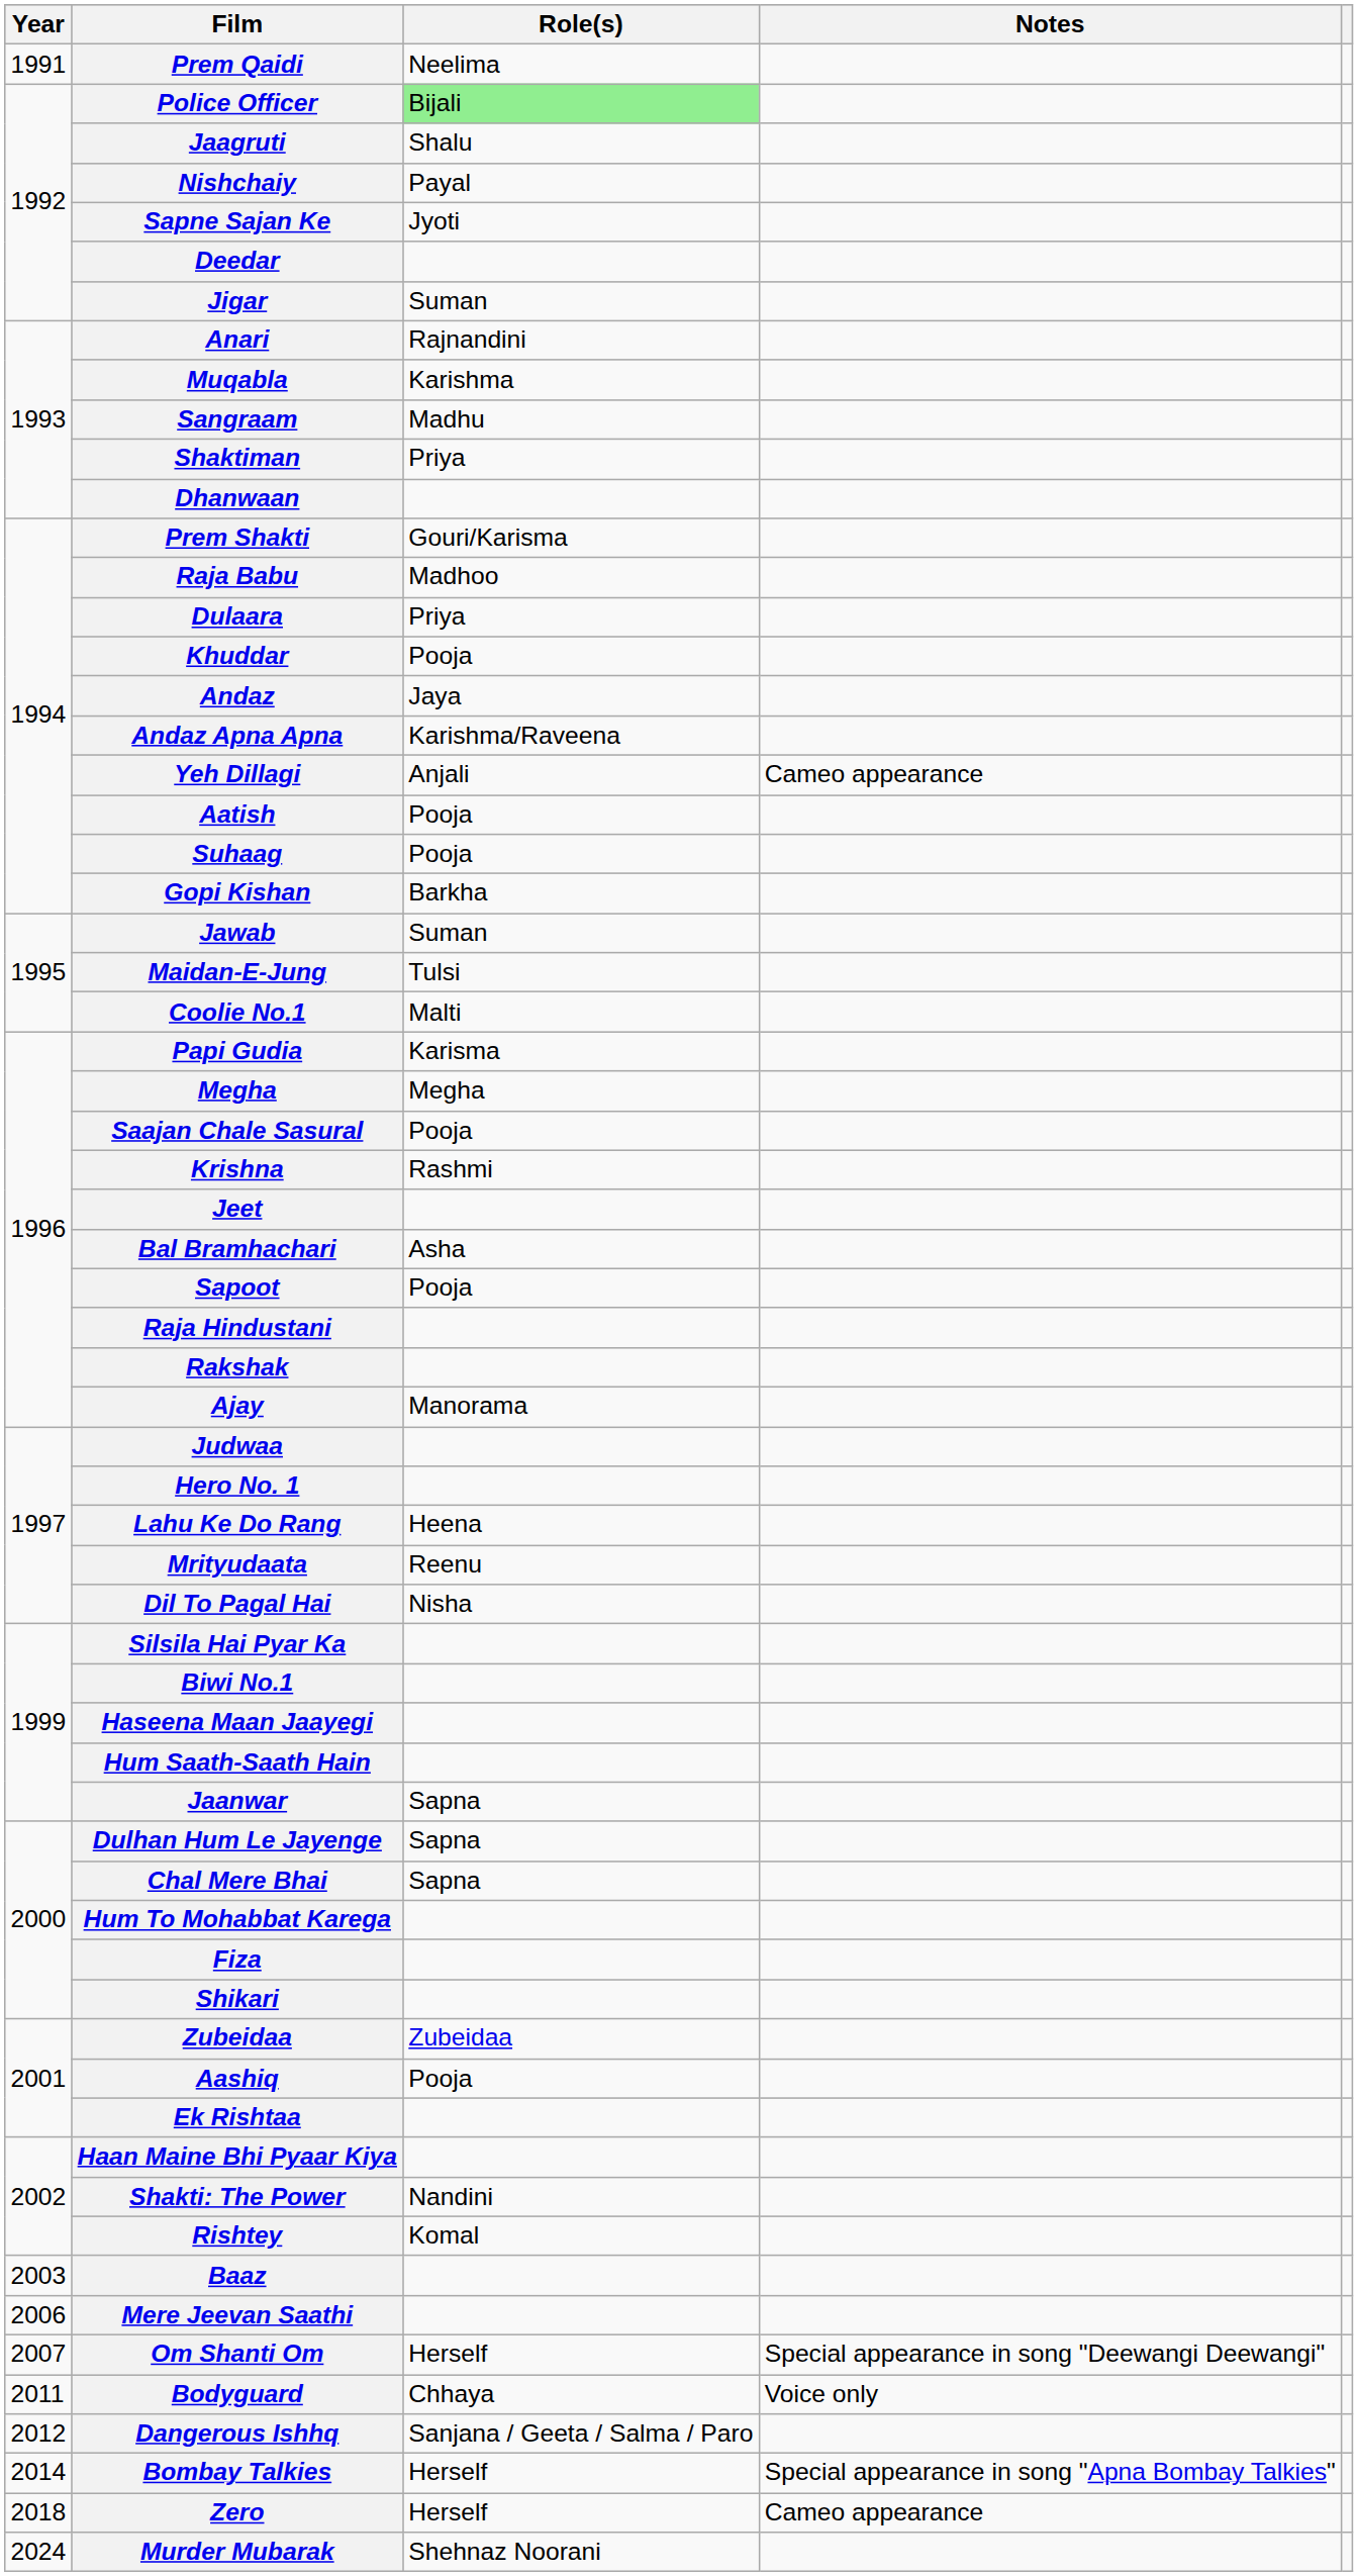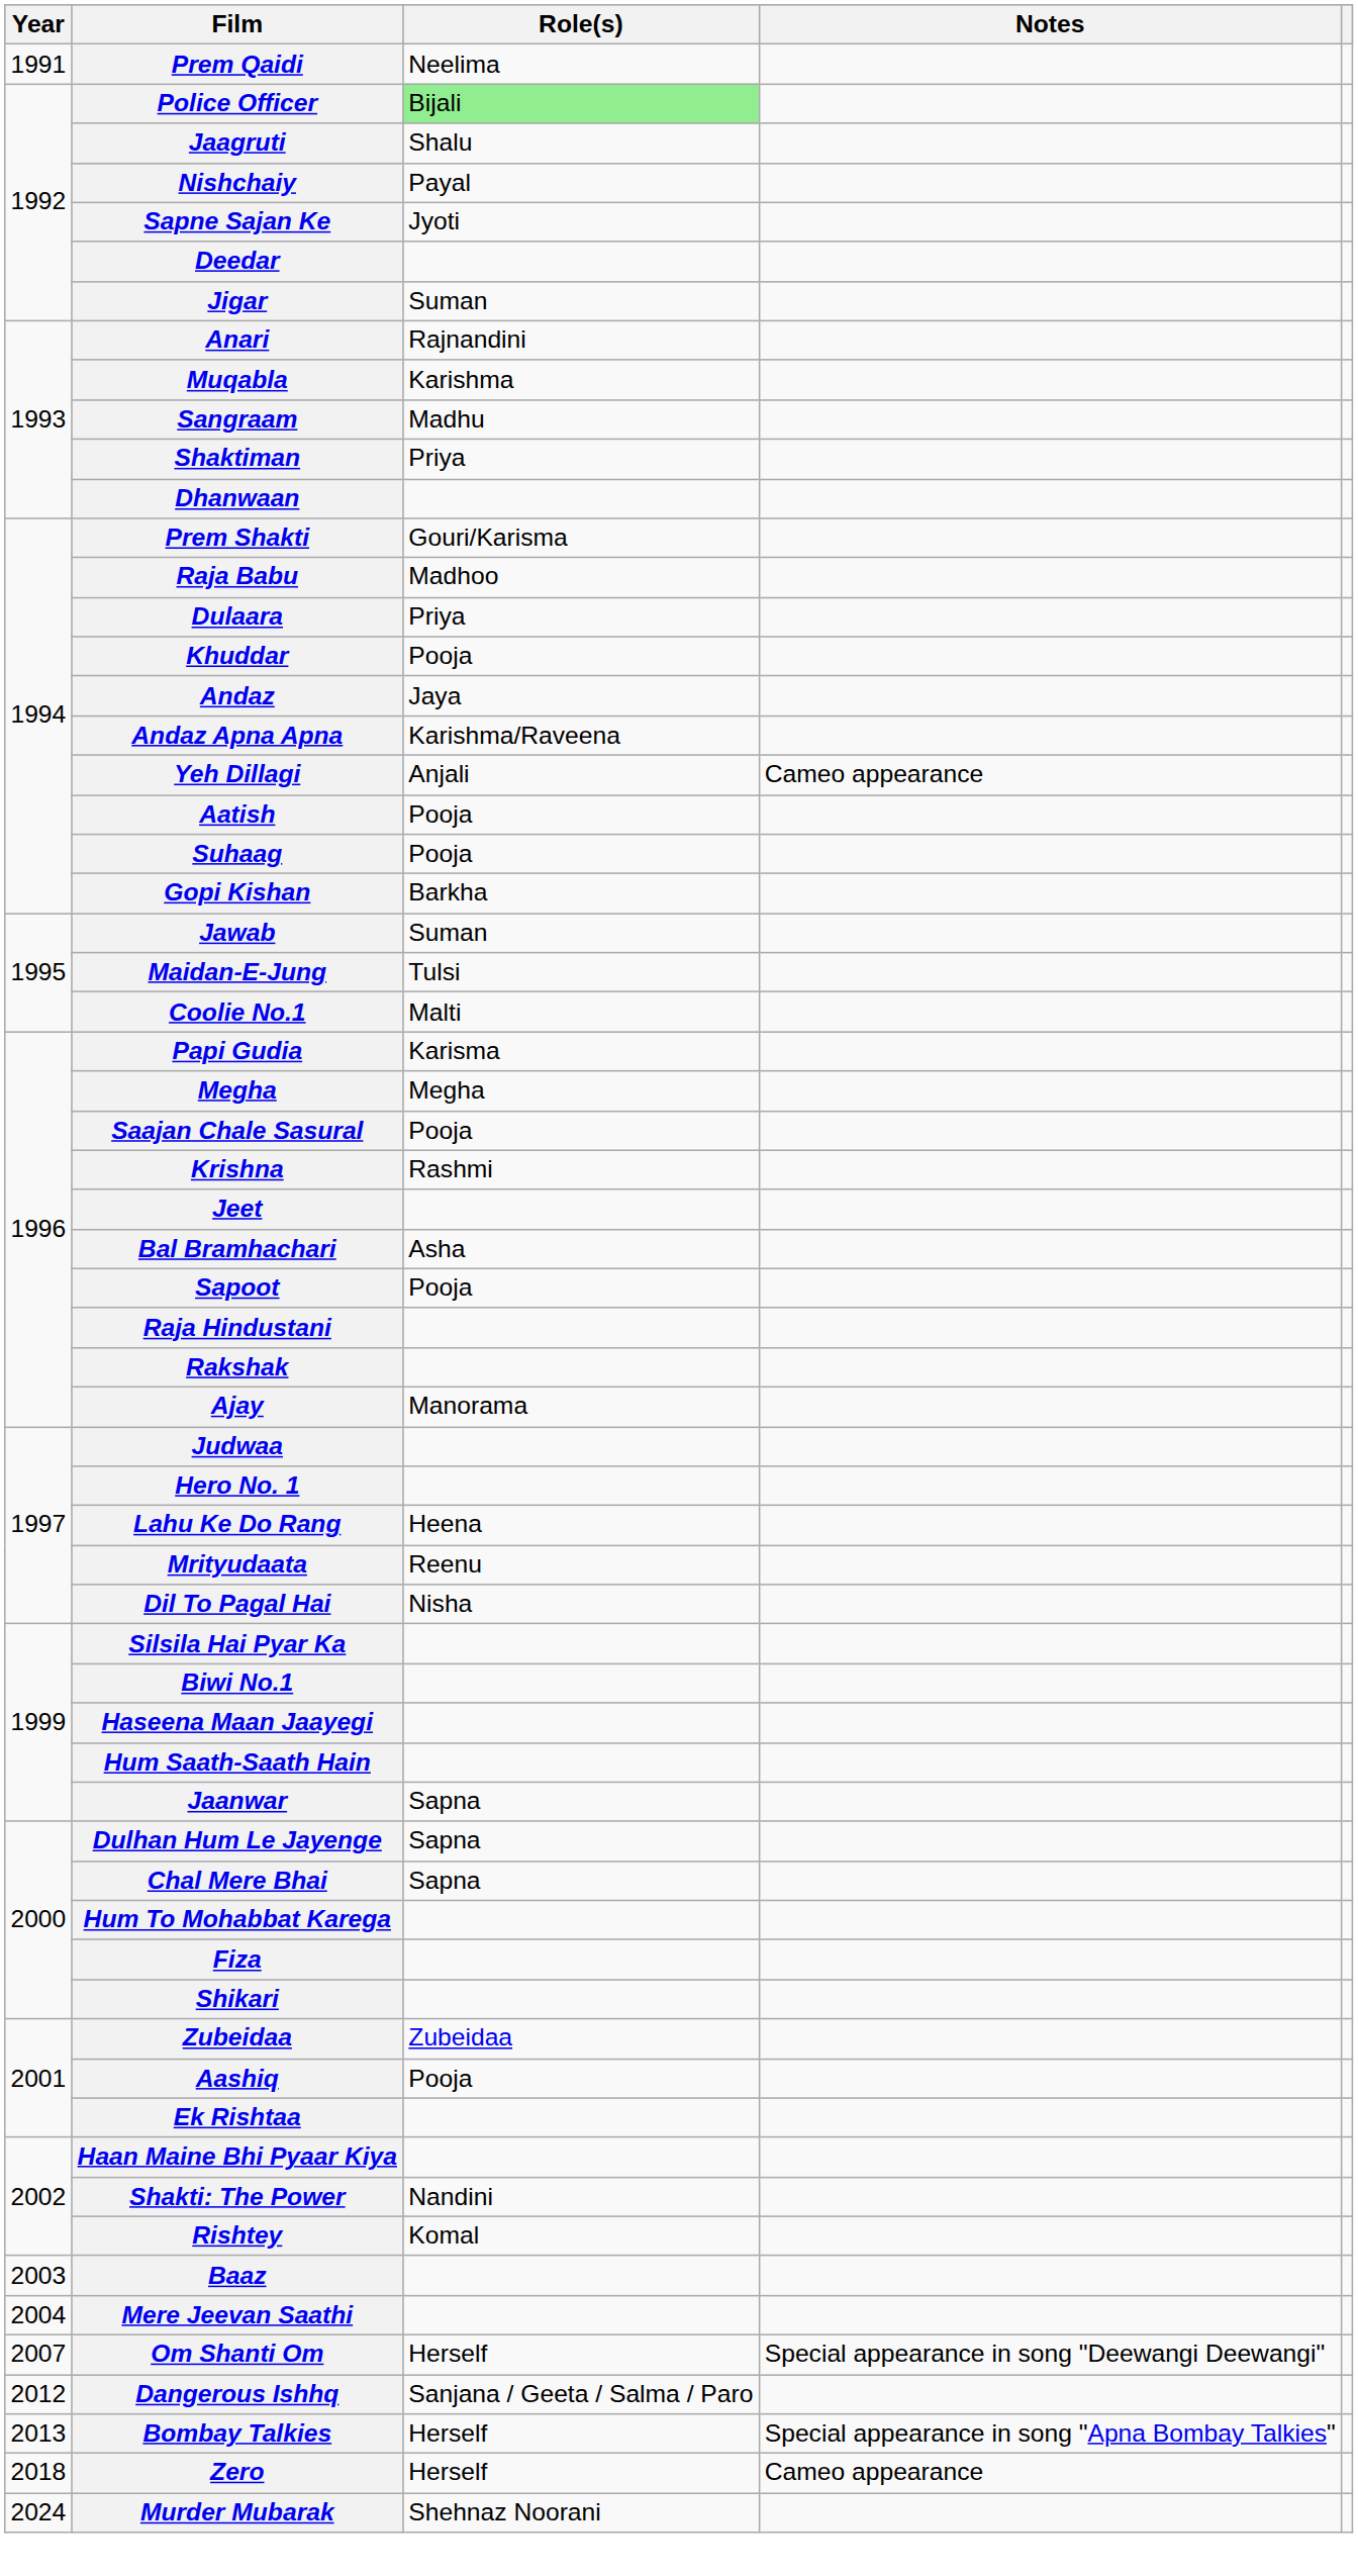 <table class="wikitable sortable plainrowheaders">
 <tr style="background:#ccc; text-align:center;">
 <th scope=col>Year</th>
 <th scope=col>Film</th>
 <th scope=col>Role(s)</th>
 <th scope=col class="unsortable">Notes</th>
 <th scope=col class="unsortable"></th>
 </tr>
 <tr>
 <td>1991</td>
 <th scope=row><em><a href='#'>Prem Qaidi</a></em></th>
 <td>Neelima</td>
 <td></td>
 <td style="text-align:center;"></td>
 </tr>
 <tr>
 <td rowspan=6>1992</td>
 <th scope=row><em><a href='#'>Police Officer</a></em></th>
 <td style="background: lightgreen;">Bijali</td>
 <td></td>
 <td style="text-align:center;"></td>
 </tr>
 <tr>
 <th scope=row><em><a href='#'>Jaagruti</a></em></th>
 <td>Shalu</td>
 <td></td>
 <td style="text-align:center;"></td>
 </tr>
 <tr>
 <th scope=row><em><a href='#'>Nishchaiy</a></em></th>
 <td>Payal</td>
 <td></td>
 <td style="text-align:center;"><br></td>
 </tr>
 <tr>
 <th scope=row><em><a href='#'>Sapne Sajan Ke</a></em></th>
 <td>Jyoti</td>
 <td></td>
 <td style="text-align:center;"></td>
 </tr>
 <tr>
 <th scope=row><em><a href='#'>Deedar</a></em></th>
 <td></td>
 <td></td>
 <td style="text-align:center;"></td>
 </tr>
 <tr>
 <th scope=row><em><a href='#'>Jigar</a></em></th>
 <td>Suman</td>
 <td></td>
 <td style="text-align:center;"></td>
 </tr>
 <tr>
 <td rowspan=5>1993</td>
 <th scope=row><em><a href='#'>Anari</a></em></th>
 <td>Rajnandini</td>
 <td></td>
 <td style="text-align:center;"></td>
 </tr>
 <tr>
 <th scope=row><em><a href='#'>Muqabla</a></em></th>
 <td>Karishma</td>
 <td></td>
 <td style="text-align:center;"></td>
 </tr>
 <tr>
 <th scope=row><em><a href='#'>Sangraam</a></em></th>
 <td>Madhu</td>
 <td></td>
 <td style="text-align:center;"></td>
 </tr>
 <tr>
 <th scope=row><em><a href='#'>Shaktiman</a></em></th>
 <td>Priya</td>
 <td></td>
 <td style="text-align:center;"></td>
 </tr>
 <tr>
 <th scope=row><em><a href='#'>Dhanwaan</a></em></th>
 <td></td>
 <td></td>
 <td style="text-align:center;"></td>
 </tr>
 <tr>
 <td rowspan=10>1994</td>
 <th scope=row><em><a href='#'>Prem Shakti</a></em></th>
 <td>Gouri/Karisma</td>
 <td></td>
 <td style="text-align:center;"></td>
 </tr>
 <tr>
 <th scope=row><em><a href='#'>Raja Babu</a></em></th>
 <td>Madhoo</td>
 <td></td>
 <td style="text-align:center;"></td>
 </tr>
 <tr>
 <th scope=row><em><a href='#'>Dulaara</a></em></th>
 <td>Priya</td>
 <td></td>
 <td style="text-align:center;"></td>
 </tr>
 <tr>
 <th scope=row><em><a href='#'>Khuddar</a></em></th>
 <td>Pooja</td>
 <td></td>
 <td style="text-align:center;"></td>
 </tr>
 <tr>
 <th scope=row><em><a href='#'>Andaz</a></em></th>
 <td>Jaya</td>
 <td></td>
 <td style="text-align:center;"><br></td>
 </tr>
 <tr>
 <th scope=row><em><a href='#'>Andaz Apna Apna</a></em></th>
 <td>Karishma/Raveena</td>
 <td></td>
 <td style="text-align:center;"></td>
 </tr>
 <tr>
 <th scope=row><em><a href='#'>Yeh Dillagi</a></em></th>
 <td>Anjali</td>
 <td>Cameo appearance</td>
 <td style="text-align:center;"></td>
 </tr>
 <tr>
 <th scope=row><em><a href='#'>Aatish</a></em></th>
 <td>Pooja</td>
 <td></td>
 <td style="text-align:center;"></td>
 </tr>
 <tr>
 <th scope=row><em><a href='#'>Suhaag</a></em></th>
 <td>Pooja</td>
 <td></td>
 <td style="text-align:center;"></td>
 </tr>
 <tr>
 <th scope=row><em><a href='#'>Gopi Kishan</a></em></th>
 <td>Barkha</td>
 <td></td>
 <td style="text-align:center;"></td>
 </tr>
 <tr>
 <td rowspan=3>1995</td>
 <th scope=row><em><a href='#'>Jawab</a></em></th>
 <td>Suman</td>
 <td></td>
 <td style="text-align:center;"></td>
 </tr>
 <tr>
 <th scope=row><em><a href='#'>Maidan-E-Jung</a></em></th>
 <td>Tulsi</td>
 <td></td>
 <td style="text-align:center;"></td>
 </tr>
 <tr>
 <th scope=row><em><a href='#'>Coolie No.1</a></em></th>
 <td>Malti</td>
 <td></td>
 <td style="text-align:center;"></td>
 </tr>
 <tr>
 <td rowspan=10>1996</td>
 <th scope=row><em><a href='#'>Papi Gudia</a></em></th>
 <td>Karisma</td>
 <td></td>
 <td style="text-align:center;"><br></td>
 </tr>
 <tr>
 <th scope=row><em><a href='#'>Megha</a></em></th>
 <td>Megha</td>
 <td></td>
 <td style="text-align:center;"></td>
 </tr>
 <tr>
 <th scope=row><em><a href='#'>Saajan Chale Sasural</a></em></th>
 <td>Pooja</td>
 <td></td>
 <td style="text-align:center;"></td>
 </tr>
 <tr>
 <th scope=row><em><a href='#'>Krishna</a></em></th>
 <td>Rashmi</td>
 <td></td>
 <td style="text-align:center;"></td>
 </tr>
 <tr>
 <th scope=row><em><a href='#'>Jeet</a></em></th>
 <td></td>
 <td></td>
 <td style="text-align:center;"></td>
 </tr>
 <tr>
 <th scope=row><em><a href='#'>Bal Bramhachari</a></em></th>
 <td>Asha</td>
 <td></td>
 <td style="text-align:center;"></td>
 </tr>
 <tr>
 <th scope=row><em><a href='#'>Sapoot</a></em></th>
 <td>Pooja</td>
 <td></td>
 <td style="text-align:center;"></td>
 </tr>
 <tr>
 <th scope=row><em><a href='#'>Raja Hindustani</a></em></th>
 <td></td>
 <td></td>
 <td style="text-align:center;"></td>
 </tr>
 <tr>
 <th scope=row><em><a href='#'>Rakshak</a></em></th>
 <td></td>
 <td></td>
 <td style="text-align:center;"></td>
 </tr>
 <tr>
 <th scope=row><em><a href='#'>Ajay</a></em></th>
 <td>Manorama</td>
 <td></td>
 <td style="text-align:center;"></td>
 </tr>
 <tr>
 <td rowspan=5>1997</td>
 <th scope=row><em><a href='#'>Judwaa</a></em></th>
 <td></td>
 <td></td>
 <td style="text-align:center;"></td>
 </tr>
 <tr>
 <th scope=row><em><a href='#'>Hero No. 1</a></em></th>
 <td></td>
 <td></td>
 <td style="text-align:center;"></td>
 </tr>
 <tr>
 <th scope=row><em><a href='#'>Lahu Ke Do Rang</a></em></th>
 <td>Heena</td>
 <td></td>
 <td style="text-align:center;"></td>
 </tr>
 <tr>
 <th scope=row><em><a href='#'>Mrityudaata</a></em></th>
 <td>Reenu</td>
 <td></td>
 <td style="text-align:center;"></td>
 </tr>
 <tr>
 <th scope=row><em><a href='#'>Dil To Pagal Hai</a></em></th>
 <td>Nisha</td>
 <td></td>
 <td style="text-align:center;"><br></td>
 </tr>
 <tr>
 <td rowspan=5>1999</td>
 <th scope=row><em><a href='#'>Silsila Hai Pyar Ka</a></em></th>
 <td></td>
 <td></td>
 <td style="text-align:center;"></td>
 </tr>
 <tr>
 <th scope=row><em><a href='#'>Biwi No.1</a></em></th>
 <td></td>
 <td></td>
 <td style="text-align:center;"></td>
 </tr>
 <tr>
 <th scope=row><em><a href='#'>Haseena Maan Jaayegi</a></em></th>
 <td></td>
 <td></td>
 <td style="text-align:center;"></td>
 </tr>
 <tr>
 <th scope=row><em><a href='#'>Hum Saath-Saath Hain</a></em></th>
 <td></td>
 <td></td>
 <td style="text-align:center;"></td>
 </tr>
 <tr>
 <th scope=row><em><a href='#'>Jaanwar</a></em></th>
 <td>Sapna</td>
 <td></td>
 <td style="text-align:center;"></td>
 </tr>
 <tr>
 <td rowspan=5>2000</td>
 <th scope=row><em><a href='#'>Dulhan Hum Le Jayenge</a></em></th>
 <td>Sapna</td>
 <td></td>
 <td style="text-align:center;"></td>
 </tr>
 <tr>
 <th scope=row><em><a href='#'>Chal Mere Bhai</a></em></th>
 <td>Sapna</td>
 <td></td>
 <td style="text-align:center;"></td>
 </tr>
 <tr>
 <th scope=row><em><a href='#'>Hum To Mohabbat Karega</a></em></th>
 <td></td>
 <td></td>
 <td style="text-align:center;"></td>
 </tr>
 <tr>
 <th scope=row><em><a href='#'>Fiza</a></em></th>
 <td></td>
 <td></td>
 <td style="text-align:center;"><br></td>
 </tr>
 <tr>
 <th scope=row><em><a href='#'>Shikari</a></em></th>
 <td></td>
 <td></td>
 <td style="text-align:center;"><br></td>
 </tr>
 <tr>
 <td rowspan=3>2001</td>
 <th scope=row><em><a href='#'>Zubeidaa</a></em></th>
 <td><a href='#'>Zubeidaa</a></td>
 <td></td>
 <td style="text-align:center;"></td>
 </tr>
 <tr>
 <th scope=row><em><a href='#'>Aashiq</a></em></th>
 <td>Pooja</td>
 <td></td>
 <td style="text-align:center;"></td>
 </tr>
 <tr>
 <th scope=row><em><a href='#'>Ek Rishtaa</a></em></th>
 <td></td>
 <td></td>
 <td style="text-align:center;"></td>
 </tr>
 <tr>
 <td rowspan=3>2002</td>
 <th scope=row><em><a href='#'>Haan Maine Bhi Pyaar Kiya</a></em></th>
 <td></td>
 <td></td>
 <td style="text-align:center;"></td>
 </tr>
 <tr>
 <th scope=row><em><a href='#'>Shakti: The Power</a></em></th>
 <td>Nandini</td>
 <td></td>
 <td style="text-align:center;"></td>
 </tr>
 <tr>
 <th scope=row><em><a href='#'>Rishtey</a></em></th>
 <td>Komal</td>
 <td></td>
 <td style="text-align:center;"></td>
 </tr>
 <tr>
 <td>2003</td>
 <th scope=row><em><a href='#'>Baaz</a></em></th>
 <td></td>
 <td></td>
 <td style="text-align:center;"></td>
 </tr>
 <tr>
-<td>2006</td>
+<td>2004</td>
 <th scope=row><em><a href='#'>Mere Jeevan Saathi</a></em></th>
 <td></td>
 <td></td>
 <td style="text-align:center;"></td>
 </tr>
 <tr>
 <td>2007</td>
 <th scope=row><em><a href='#'>Om Shanti Om</a></em></th>
 <td>Herself</td>
 <td>Special appearance in song "Deewangi Deewangi"</td>
 <td style="text-align:center;"></td>
 </tr>
 <tr>
-<td>2011</td>
-<th scope=row><em><a href='#'>Bodyguard</a></em></th>
-<td>Chhaya</td>
-<td>Voice only</td>
-<td style="text-align:center;"></td>
-</tr>
-<tr>
 <td>2012</td>
 <th scope=row><em><a href='#'>Dangerous Ishhq</a></em></th>
 <td>Sanjana / Geeta / Salma / Paro</td>
 <td></td>
 <td style="text-align:center;"></td>
 </tr>
 <tr>
-<td>2014</td>
+<td>2013</td>
 <th scope=row><em><a href='#'>Bombay Talkies</a></em></th>
 <td>Herself</td>
 <td>Special appearance in song "<a href='#'>Apna Bombay Talkies</a>"</td>
 <td style="text-align:center;"></td>
 </tr>
 <tr>
 <td>2018</td>
 <th scope=row><em><a href='#'>Zero</a></em></th>
 <td>Herself</td>
 <td>Cameo appearance</td>
 <td style="text-align:center;"></td>
 </tr>
 <tr>
 <td>2024</td>
 <th scope=row><em><a href='#'>Murder Mubarak</a></em></th>
 <td>Shehnaz Noorani</td>
 <td></td>
 <td style="text-align:center;"></td>
 </tr>
 </table>
